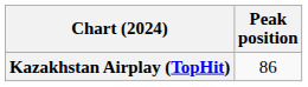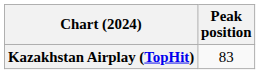 <table class="wikitable plainrowheaders" style="text-align:center">
 <tr>
 <th scope="col">Chart (2024)</th>
 <th scope="col">Peak<br>position</th>
 </tr>
 <tr>
 <th scope="row">Kazakhstan Airplay (<a href='#'>TopHit</a>)</th>
-<td>86</td>
+<td>83</td>
 </tr>
 </table>
